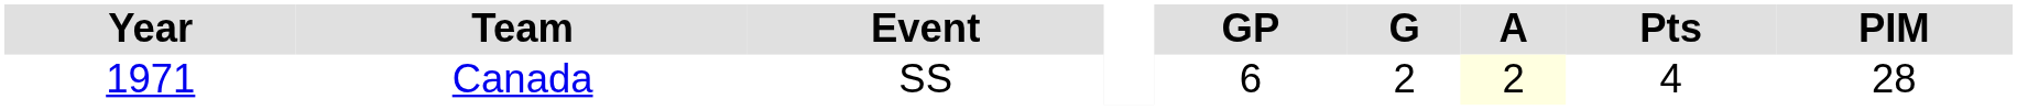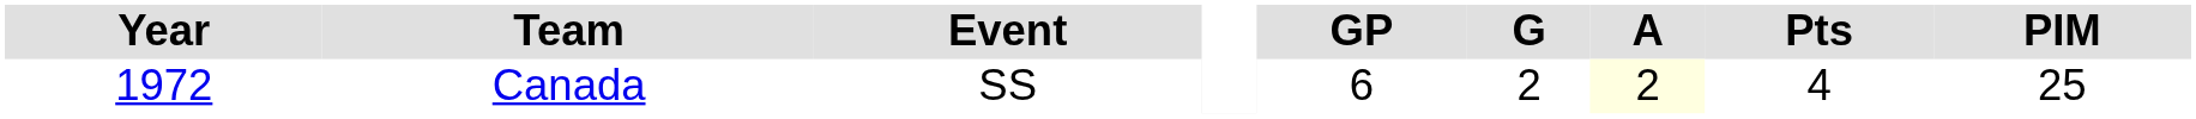 <table border="0" cellpadding="1" cellspacing="0" style="text-align:center; width:50em">
 <tr ALIGN="center" bgcolor="#e0e0e0">
 <th>Year</th>
 <th>Team</th>
 <th>Event</th>
 <th rowspan="99" bgcolor="#ffffff"> </th>
 <th>GP</th>
 <th>G</th>
 <th>A</th>
 <th>Pts</th>
 <th>PIM</th>
 </tr>
 <tr>
-<td><a href='#'>1971</a></td>
+<td><a href='#'>1972</a></td>
 <td><a href='#'>Canada</a></td>
 <td>SS</td>
 <td>6</td>
 <td>2</td>
 <td style="background: lightyellow;">2</td>
 <td>4</td>
-<td>28</td>
+<td>25</td>
 </tr>
 </table>
